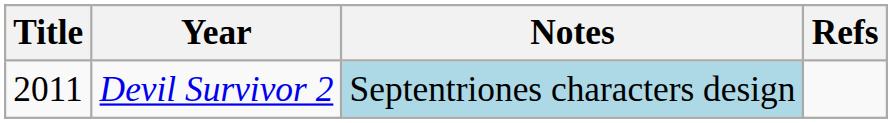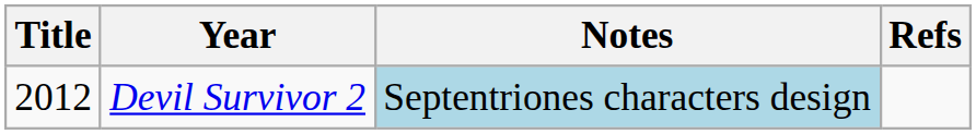 <table class="wikitable sortable">
 <tr>
 <th>Title</th>
 <th>Year</th>
 <th>Notes</th>
 <th>Refs</th>
 </tr>
 <tr>
-<td>2011</td>
+<td>2012</td>
 <td><em><a href='#'>Devil Survivor 2</a></em></td>
 <td style="background: lightblue;">Septentriones characters design</td>
 <td></td>
 </tr>
 </table>
